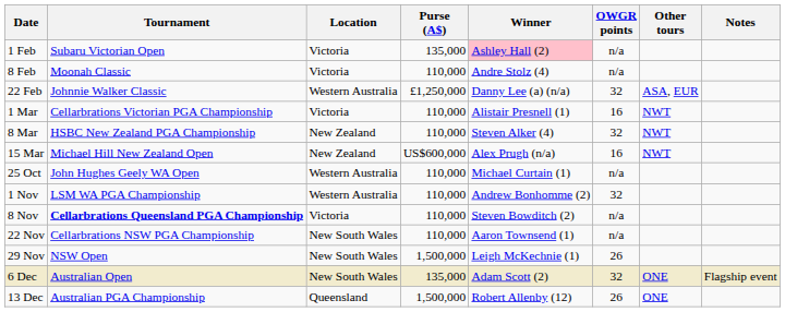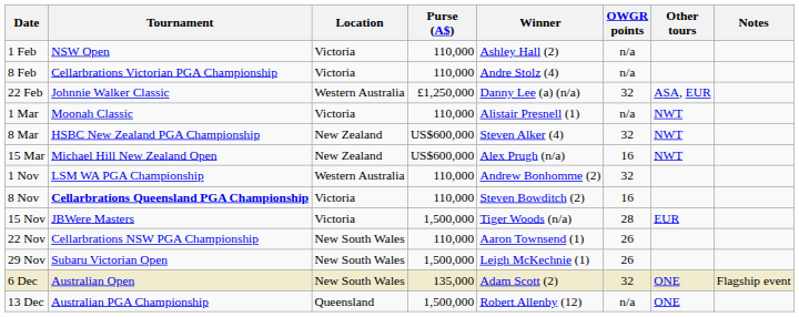 <table class="wikitable" style="font-size:95%">
 <tr>
 <th>Date</th>
 <th>Tournament</th>
 <th>Location</th>
 <th>Purse<br>(<a href='#'>A$</a>)</th>
 <th>Winner</th>
 <th><a href='#'>OWGR</a><br>points</th>
 <th>Other<br>tours</th>
 <th>Notes</th>
 </tr>
 <tr>
 <td>1 Feb</td>
-<td><a href='#'>Subaru Victorian Open</a></td>
+<td><a href='#'>NSW Open</a></td>
 <td>Victoria</td>
-<td align=right>135,000</td>
-<td style="background: pink;"> <a href='#'>Ashley Hall</a> (2)</td>
+<td align=right>110,000</td>
+<td> <a href='#'>Ashley Hall</a> (2)</td>
 <td align=center>n/a</td>
 <td></td>
 <td></td>
 </tr>
 <tr>
 <td>8 Feb</td>
-<td><a href='#'>Moonah Classic</a></td>
+<td><a href='#'>Cellarbrations Victorian PGA Championship</a></td>
 <td>Victoria</td>
 <td align=right>110,000</td>
 <td> <a href='#'>Andre Stolz</a> (4)</td>
 <td align=center>n/a</td>
 <td></td>
 <td></td>
 </tr>
 <tr>
 <td>22 Feb</td>
 <td><a href='#'>Johnnie Walker Classic</a></td>
 <td>Western Australia</td>
 <td align=right>£1,250,000</td>
 <td> <a href='#'>Danny Lee</a> (a) (n/a)</td>
 <td align="center">32</td>
 <td><a href='#'>ASA</a>, <a href='#'>EUR</a></td>
 <td></td>
 </tr>
 <tr>
 <td>1 Mar</td>
-<td><a href='#'>Cellarbrations Victorian PGA Championship</a></td>
+<td><a href='#'>Moonah Classic</a></td>
 <td>Victoria</td>
 <td align=right>110,000</td>
 <td> <a href='#'>Alistair Presnell</a> (1)</td>
-<td align="center">16</td>
+<td align="center">n/a</td>
 <td><a href='#'>NWT</a></td>
 <td></td>
 </tr>
 <tr>
 <td>8 Mar</td>
 <td><a href='#'>HSBC New Zealand PGA Championship</a></td>
 <td>New Zealand</td>
-<td align=right>110,000</td>
+<td align=right>US$600,000</td>
 <td> <a href='#'>Steven Alker</a> (4)</td>
 <td align="center">32</td>
 <td><a href='#'>NWT</a></td>
 <td></td>
 </tr>
 <tr>
 <td>15 Mar</td>
 <td><a href='#'>Michael Hill New Zealand Open</a></td>
 <td>New Zealand</td>
 <td align=right>US$600,000</td>
 <td> <a href='#'>Alex Prugh</a> (n/a)</td>
 <td align="center">16</td>
 <td><a href='#'>NWT</a></td>
-<td></td>
-</tr>
-<tr>
-<td>25 Oct</td>
-<td><a href='#'>John Hughes Geely WA Open</a></td>
-<td>Western Australia</td>
-<td align=right>110,000</td>
-<td> <a href='#'>Michael Curtain</a> (1)</td>
-<td align="center">n/a</td>
-<td></td>
 <td></td>
 </tr>
 <tr>
 <td>1 Nov</td>
 <td><a href='#'>LSM WA PGA Championship</a></td>
 <td>Western Australia</td>
 <td align=right>110,000</td>
 <td> <a href='#'>Andrew Bonhomme</a> (2)</td>
 <td align="center">32</td>
 <td></td>
 <td></td>
 </tr>
 <tr>
 <td>8 Nov</td>
 <td><strong><a href='#'>Cellarbrations Queensland PGA Championship</a></strong></td>
 <td>Victoria</td>
 <td align=right>110,000</td>
 <td> <a href='#'>Steven Bowditch</a> (2)</td>
-<td align="center">n/a</td>
+<td align="center">16</td>
 <td></td>
+<td></td>
+</tr>
+<tr>
+<td>15 Nov</td>
+<td><a href='#'>JBWere Masters</a></td>
+<td>Victoria</td>
+<td align=right>1,500,000</td>
+<td> <a href='#'>Tiger Woods</a> (n/a)</td>
+<td align="center">28</td>
+<td><a href='#'>EUR</a></td>
 <td></td>
 </tr>
 <tr>
 <td>22 Nov</td>
 <td><a href='#'>Cellarbrations NSW PGA Championship</a></td>
 <td>New South Wales</td>
 <td align=right>110,000</td>
 <td> <a href='#'>Aaron Townsend</a> (1)</td>
-<td align="center">n/a</td>
+<td align="center">26</td>
 <td></td>
 <td></td>
 </tr>
 <tr>
 <td>29 Nov</td>
-<td><a href='#'>NSW Open</a></td>
+<td><a href='#'>Subaru Victorian Open</a></td>
 <td>New South Wales</td>
 <td align=right>1,500,000</td>
 <td> <a href='#'>Leigh McKechnie</a> (1)</td>
 <td align="center">26</td>
 <td></td>
 <td></td>
 </tr>
 <tr style="background:#f2ecce;">
 <td>6 Dec</td>
 <td><a href='#'>Australian Open</a></td>
 <td>New South Wales</td>
 <td align=right>135,000</td>
 <td> <a href='#'>Adam Scott</a> (2)</td>
 <td align="center">32</td>
 <td><a href='#'>ONE</a></td>
 <td>Flagship event</td>
 </tr>
 <tr>
 <td>13 Dec</td>
 <td><a href='#'>Australian PGA Championship</a></td>
 <td>Queensland</td>
 <td align=right>1,500,000</td>
 <td> <a href='#'>Robert Allenby</a> (12)</td>
-<td align="center">26</td>
+<td align="center">n/a</td>
 <td><a href='#'>ONE</a></td>
 <td></td>
 </tr>
 </table>
